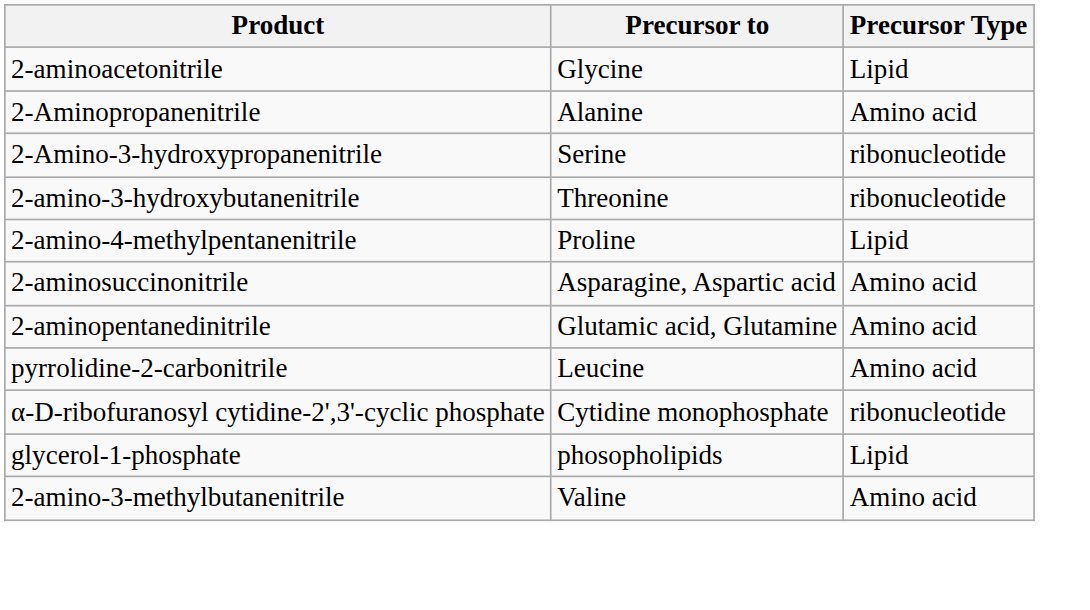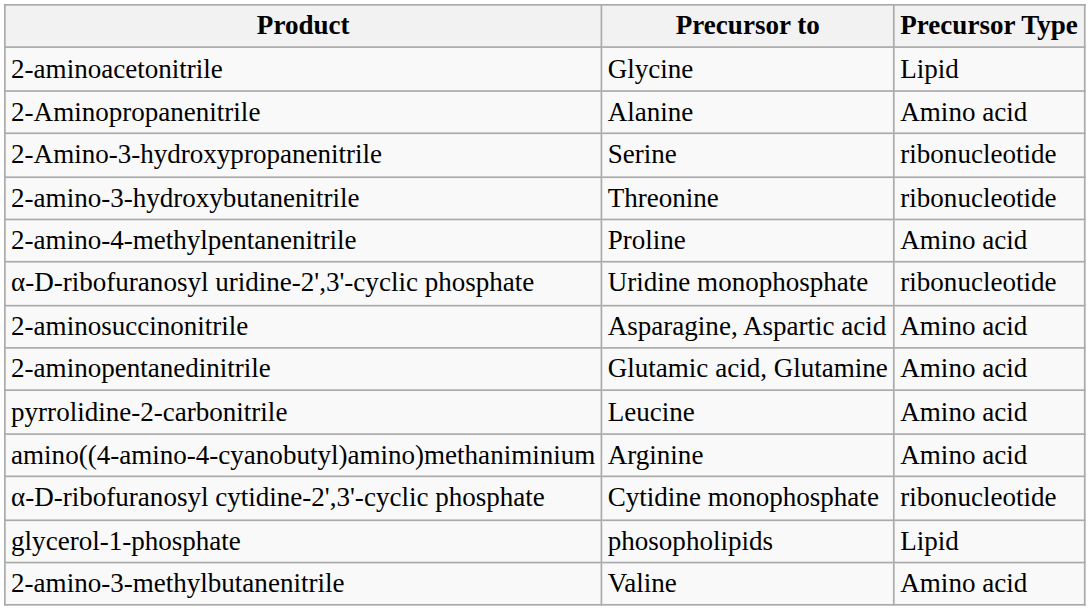 <table class="wikitable">
 <tr>
 <th>Product</th>
 <th>Precursor to</th>
 <th>Precursor Type</th>
 </tr>
 <tr>
 <td>2-aminoacetonitrile</td>
 <td>Glycine</td>
 <td>Lipid</td>
 </tr>
 <tr>
 <td>2-Aminopropanenitrile</td>
 <td>Alanine</td>
 <td>Amino acid</td>
 </tr>
 <tr>
 <td>2-Amino-3-hydroxypropanenitrile</td>
 <td>Serine</td>
 <td>ribonucleotide</td>
 </tr>
 <tr>
 <td>2-amino-3-hydroxybutanenitrile</td>
 <td>Threonine</td>
 <td>ribonucleotide</td>
 </tr>
 <tr>
 <td>2-amino-4-methylpentanenitrile</td>
 <td>Proline</td>
-<td>Lipid</td>
+<td>Amino acid</td>
+</tr>
+<tr>
+<td>α-D-ribofuranosyl uridine-2',3'-cyclic phosphate</td>
+<td>Uridine monophosphate</td>
+<td>ribonucleotide</td>
 </tr>
 <tr>
 <td>2-aminosuccinonitrile</td>
 <td>Asparagine, Aspartic acid</td>
 <td>Amino acid</td>
 </tr>
 <tr>
 <td>2-aminopentanedinitrile</td>
 <td>Glutamic acid, Glutamine</td>
 <td>Amino acid</td>
 </tr>
 <tr>
 <td>pyrrolidine-2-carbonitrile</td>
 <td>Leucine</td>
+<td>Amino acid</td>
+</tr>
+<tr>
+<td>amino((4-amino-4-cyanobutyl)amino)methaniminium</td>
+<td>Arginine</td>
 <td>Amino acid</td>
 </tr>
 <tr>
 <td>α-D-ribofuranosyl cytidine-2',3'-cyclic phosphate</td>
 <td>Cytidine monophosphate</td>
 <td>ribonucleotide</td>
 </tr>
 <tr>
 <td>glycerol-1-phosphate</td>
 <td>phosopholipids</td>
 <td>Lipid</td>
 </tr>
 <tr>
 <td>2-amino-3-methylbutanenitrile</td>
 <td>Valine</td>
 <td>Amino acid</td>
 </tr>
 </table>
